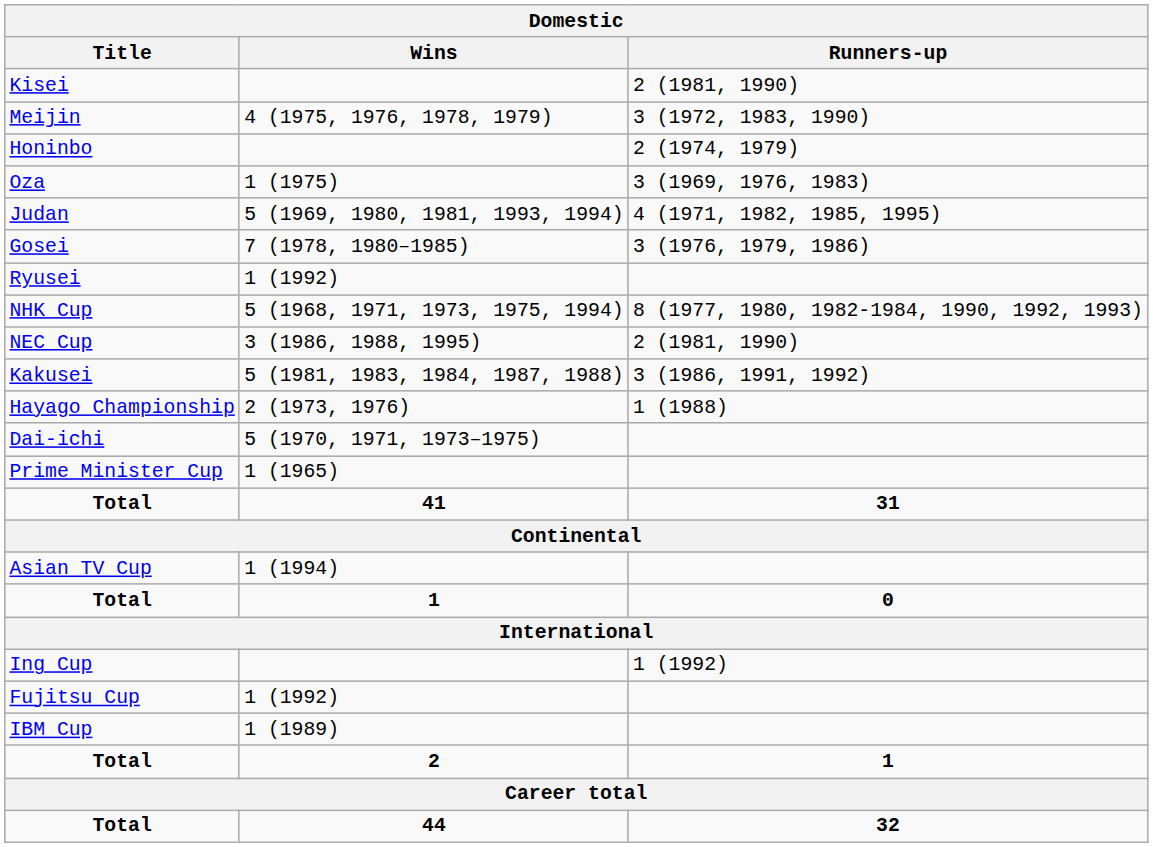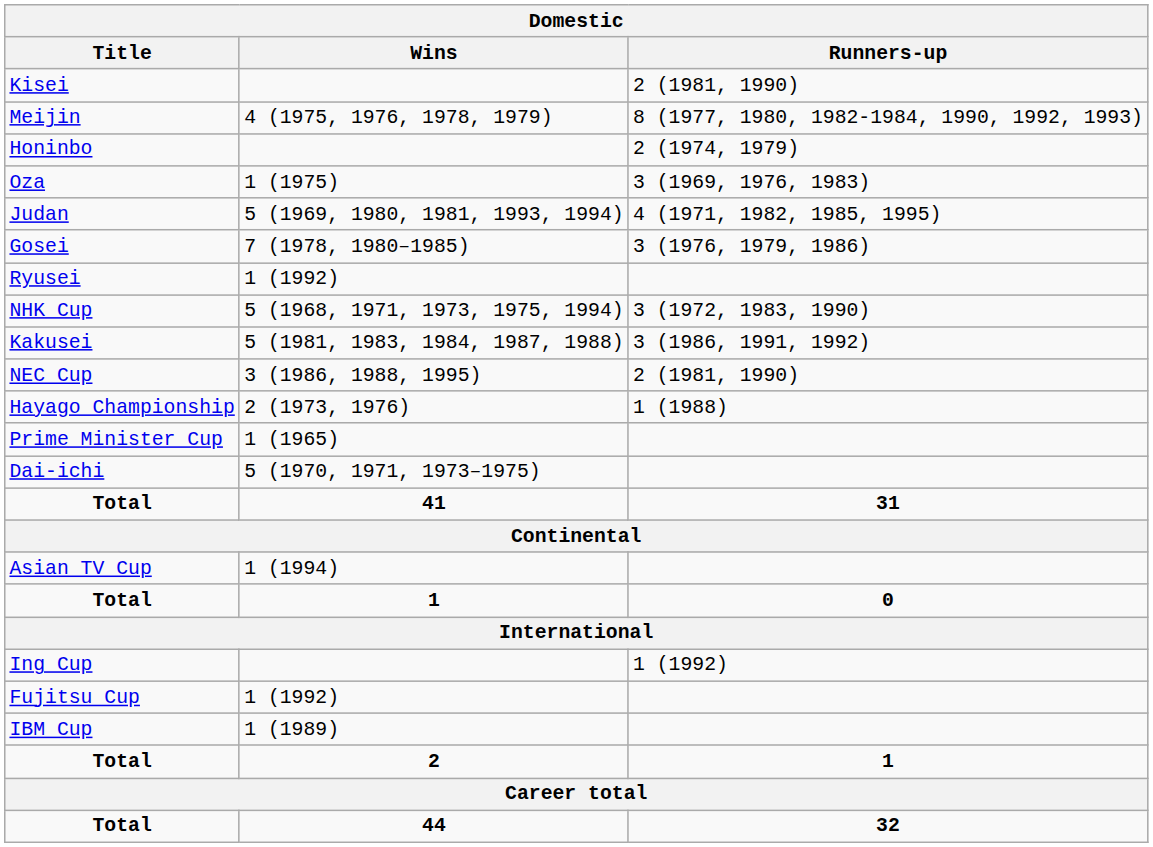 <table class="wikitable">
 <tr>
 <th colspan=3>Domestic</th>
 </tr>
 <tr>
 <th>Title</th>
 <th>Wins</th>
 <th>Runners-up</th>
 </tr>
 <tr>
 <td><a href='#'>Kisei</a></td>
 <td></td>
 <td>2 (1981, 1990)</td>
 </tr>
 <tr>
 <td><a href='#'>Meijin</a></td>
 <td>4 (1975, 1976, 1978, 1979)</td>
-<td>3 (1972, 1983, 1990)</td>
+<td>8 (1977, 1980, 1982-1984, 1990, 1992, 1993)</td>
 </tr>
 <tr>
 <td><a href='#'>Honinbo</a></td>
 <td></td>
 <td>2 (1974, 1979)</td>
 </tr>
 <tr>
 <td><a href='#'>Oza</a></td>
 <td>1 (1975)</td>
 <td>3 (1969, 1976, 1983)</td>
 </tr>
 <tr>
 <td><a href='#'>Judan</a></td>
 <td>5 (1969, 1980, 1981, 1993, 1994)</td>
 <td>4 (1971, 1982, 1985, 1995)</td>
 </tr>
 <tr>
 <td><a href='#'>Gosei</a></td>
 <td>7 (1978, 1980–1985)</td>
 <td>3 (1976, 1979, 1986)</td>
 </tr>
 <tr>
 <td><a href='#'>Ryusei</a></td>
 <td>1 (1992)</td>
 <td></td>
 </tr>
 <tr>
 <td><a href='#'>NHK Cup</a></td>
 <td>5 (1968, 1971, 1973, 1975, 1994)</td>
-<td>8 (1977, 1980, 1982-1984, 1990, 1992, 1993)</td>
+<td>3 (1972, 1983, 1990)</td>
+</tr>
+<tr>
+<td><a href='#'>Kakusei</a></td>
+<td>5 (1981, 1983, 1984, 1987, 1988)</td>
+<td>3 (1986, 1991, 1992)</td>
 </tr>
 <tr>
 <td><a href='#'>NEC Cup</a></td>
 <td>3 (1986, 1988, 1995)</td>
 <td>2 (1981, 1990)</td>
 </tr>
 <tr>
-<td><a href='#'>Kakusei</a></td>
-<td>5 (1981, 1983, 1984, 1987, 1988)</td>
-<td>3 (1986, 1991, 1992)</td>
-</tr>
-<tr>
 <td><a href='#'>Hayago Championship</a></td>
 <td>2 (1973, 1976)</td>
 <td>1 (1988)</td>
 </tr>
 <tr>
-<td><a href='#'>Dai-ichi</a></td>
-<td>5 (1970, 1971, 1973–1975)</td>
+<td><a href='#'>Prime Minister Cup</a></td>
+<td>1 (1965)</td>
 <td></td>
 </tr>
 <tr>
-<td><a href='#'>Prime Minister Cup</a></td>
-<td>1 (1965)</td>
+<td><a href='#'>Dai-ichi</a></td>
+<td>5 (1970, 1971, 1973–1975)</td>
 <td></td>
 </tr>
 <tr align="center">
 <td><strong>Total</strong></td>
 <td><strong>41</strong></td>
 <td><strong>31</strong></td>
 </tr>
 <tr>
 <th colspan=3>Continental</th>
 </tr>
 <tr>
 <td><a href='#'>Asian TV Cup</a></td>
 <td>1 (1994)</td>
 <td></td>
 </tr>
 <tr align="center">
 <td><strong>Total</strong></td>
 <td><strong>1</strong></td>
 <td><strong>0</strong></td>
 </tr>
 <tr>
 <th colspan=3>International</th>
 </tr>
 <tr>
 <td><a href='#'>Ing Cup</a></td>
 <td></td>
 <td>1 (1992)</td>
 </tr>
 <tr>
 <td><a href='#'>Fujitsu Cup</a></td>
 <td>1 (1992)</td>
 <td></td>
 </tr>
 <tr>
 <td><a href='#'>IBM Cup</a></td>
 <td>1 (1989)</td>
 <td></td>
 </tr>
 <tr align="center">
 <td><strong>Total</strong></td>
 <td><strong>2</strong></td>
 <td><strong>1</strong></td>
 </tr>
 <tr>
 <th colspan=3>Career total</th>
 </tr>
 <tr align="center">
 <td><strong>Total</strong></td>
 <td><strong>44</strong></td>
 <td><strong>32</strong></td>
 </tr>
 </table>
